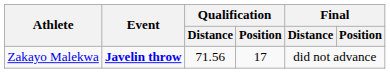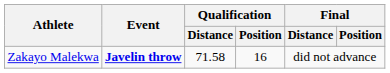 <table class=wikitable style="font-size:90%">
 <tr>
 <th rowspan="2">Athlete</th>
 <th rowspan="2">Event</th>
 <th colspan="2">Qualification</th>
 <th colspan="2">Final</th>
 </tr>
 <tr style="font-size:95%">
 <th>Distance</th>
 <th>Position</th>
 <th>Distance</th>
 <th>Position</th>
 </tr>
 <tr align=center>
 <td align=left><a href='#'>Zakayo Malekwa</a></td>
 <td align=left><strong><a href='#'>Javelin throw</a></strong></td>
-<td>71.56</td>
-<td>17</td>
+<td>71.58</td>
+<td>16</td>
 <td colspan=2>did not advance</td>
 </tr>
 </table>
